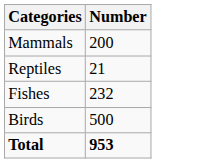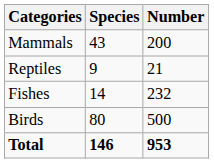 <table class="wikitable sortable">
 <tr>
 <th>Categories</th>
+<th>Species</th>
 <th>Number</th>
 </tr>
 <tr>
 <td>Mammals</td>
+<td>43</td>
 <td>200</td>
 </tr>
 <tr>
 <td>Reptiles</td>
+<td>9</td>
 <td>21</td>
 </tr>
 <tr>
 <td>Fishes</td>
+<td>14</td>
 <td>232</td>
 </tr>
 <tr>
 <td>Birds</td>
+<td>80</td>
 <td>500</td>
 </tr>
 <tr>
 <td><strong>Total</strong></td>
+<td><strong>146</strong></td>
 <td><strong>953</strong> </td>
 </tr>
 </table>
